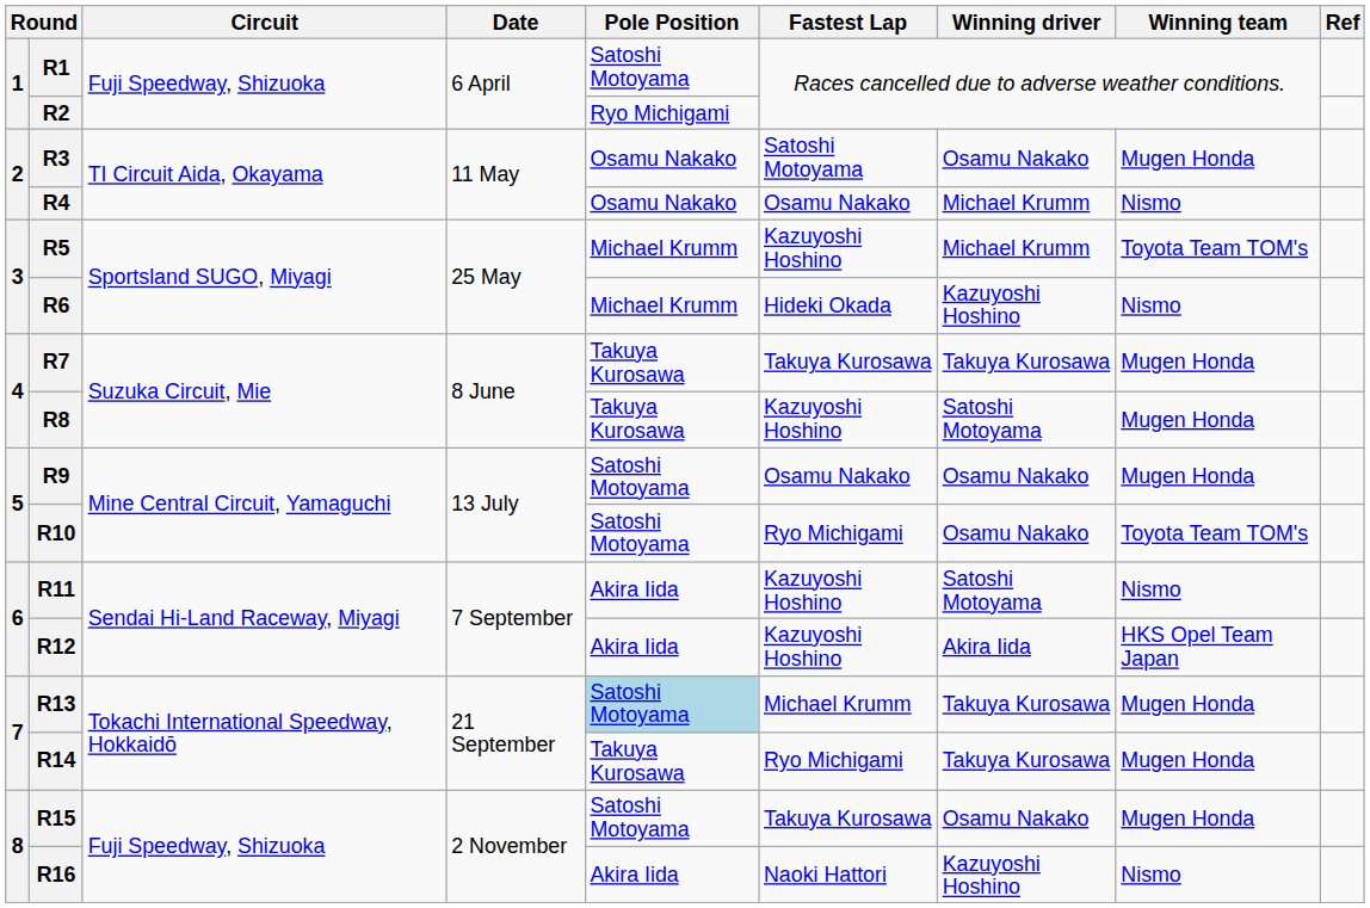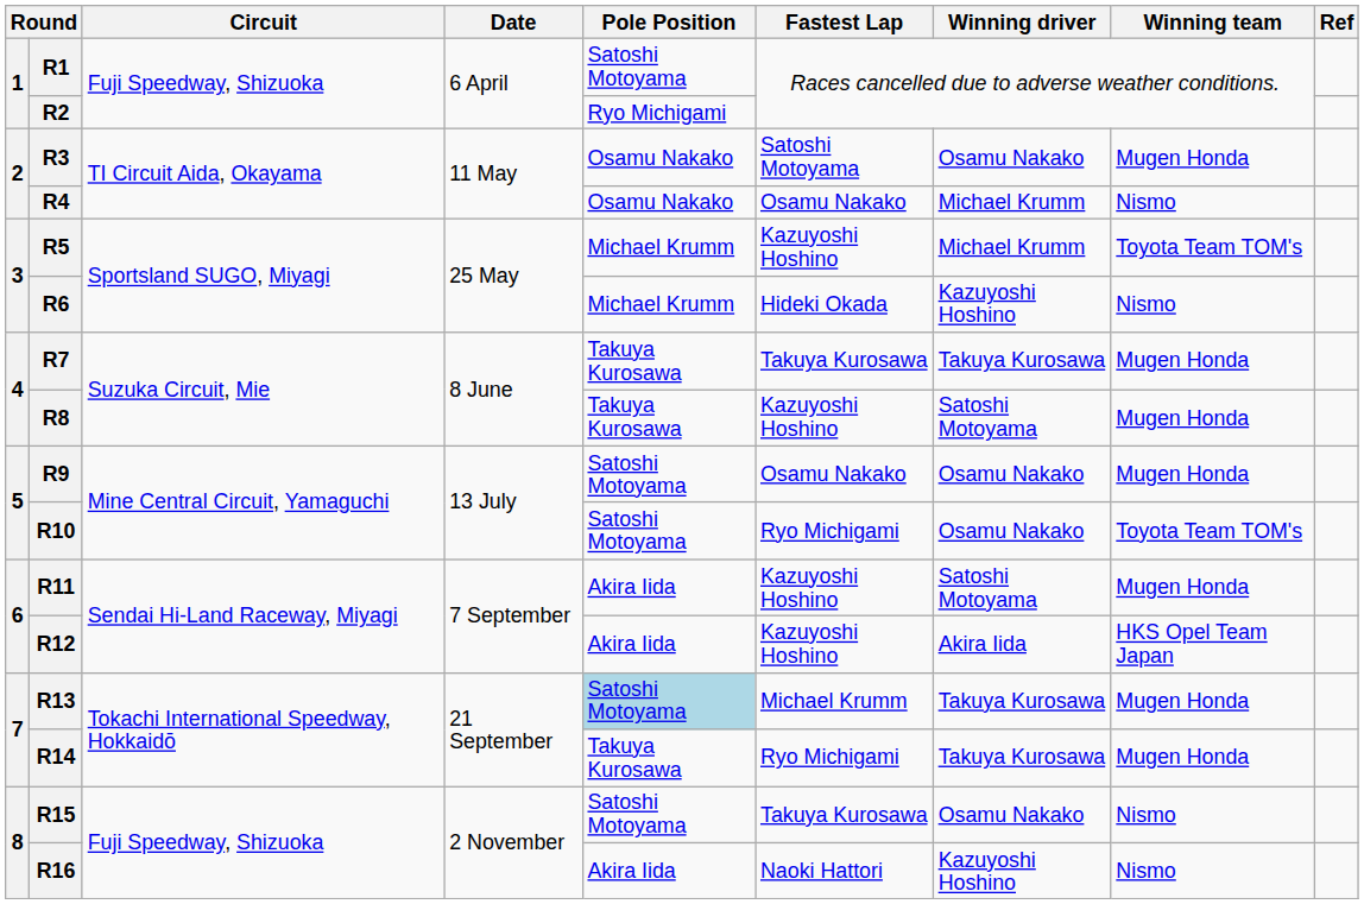 <table class="wikitable" style="font-size: 85%">
 <tr>
 <th colspan=2>Round</th>
 <th>Circuit</th>
 <th>Date</th>
 <th>Pole Position</th>
 <th>Fastest Lap</th>
 <th>Winning driver</th>
 <th>Winning team</th>
 <th>Ref</th>
 </tr>
 <tr>
 <th rowspan=2>1</th>
 <th>R1</th>
 <td rowspan=2> <a href='#'>Fuji Speedway</a>, <a href='#'>Shizuoka</a></td>
 <td rowspan=2>6 April</td>
 <td> <a href='#'>Satoshi Motoyama</a></td>
 <td rowspan=2 colspan=3 align=center><em>Races cancelled due to adverse weather conditions.</em></td>
 <td></td>
 </tr>
 <tr>
 <th>R2</th>
 <td> <a href='#'>Ryo Michigami</a></td>
 <td></td>
 </tr>
 <tr>
 <th rowspan=2>2</th>
 <th>R3</th>
 <td rowspan=2> <a href='#'>TI Circuit Aida</a>, <a href='#'>Okayama</a></td>
 <td rowspan=2>11 May</td>
 <td> <a href='#'>Osamu Nakako</a></td>
 <td> <a href='#'>Satoshi Motoyama</a></td>
 <td> <a href='#'>Osamu Nakako</a></td>
 <td><a href='#'>Mugen Honda</a></td>
 <td></td>
 </tr>
 <tr>
 <th>R4</th>
 <td> <a href='#'>Osamu Nakako</a></td>
 <td> <a href='#'>Osamu Nakako</a></td>
 <td> <a href='#'>Michael Krumm</a></td>
 <td><a href='#'>Nismo</a></td>
 <td></td>
 </tr>
 <tr>
 <th rowspan=2>3</th>
 <th>R5</th>
 <td rowspan=2> <a href='#'>Sportsland SUGO</a>, <a href='#'>Miyagi</a></td>
 <td rowspan=2>25 May</td>
 <td> <a href='#'>Michael Krumm</a></td>
 <td> <a href='#'>Kazuyoshi Hoshino</a></td>
 <td> <a href='#'>Michael Krumm</a></td>
 <td><a href='#'>Toyota Team TOM's</a></td>
 <td></td>
 </tr>
 <tr>
 <th>R6</th>
 <td> <a href='#'>Michael Krumm</a></td>
 <td> <a href='#'>Hideki Okada</a></td>
 <td> <a href='#'>Kazuyoshi Hoshino</a></td>
 <td><a href='#'>Nismo</a></td>
 <td></td>
 </tr>
 <tr>
 <th rowspan=2>4</th>
 <th>R7</th>
 <td rowspan=2> <a href='#'>Suzuka Circuit</a>, <a href='#'>Mie</a></td>
 <td rowspan=2>8 June</td>
 <td> <a href='#'>Takuya Kurosawa</a></td>
 <td> <a href='#'>Takuya Kurosawa</a></td>
 <td> <a href='#'>Takuya Kurosawa</a></td>
 <td><a href='#'>Mugen Honda</a></td>
 <td></td>
 </tr>
 <tr>
 <th>R8</th>
 <td> <a href='#'>Takuya Kurosawa</a></td>
 <td> <a href='#'>Kazuyoshi Hoshino</a></td>
 <td> <a href='#'>Satoshi Motoyama</a></td>
 <td><a href='#'>Mugen Honda</a></td>
 <td></td>
 </tr>
 <tr>
 <th rowspan=2>5</th>
 <th>R9</th>
 <td rowspan=2> <a href='#'>Mine Central Circuit</a>, <a href='#'>Yamaguchi</a></td>
 <td rowspan=2>13 July</td>
 <td> <a href='#'>Satoshi Motoyama</a></td>
 <td> <a href='#'>Osamu Nakako</a></td>
 <td> <a href='#'>Osamu Nakako</a></td>
 <td><a href='#'>Mugen Honda</a></td>
 <td></td>
 </tr>
 <tr>
 <th>R10</th>
 <td> <a href='#'>Satoshi Motoyama</a></td>
 <td> <a href='#'>Ryo Michigami</a></td>
 <td> <a href='#'>Osamu Nakako</a></td>
 <td><a href='#'>Toyota Team TOM's</a></td>
 <td></td>
 </tr>
 <tr>
 <th rowspan=2>6</th>
 <th>R11</th>
 <td rowspan=2> <a href='#'>Sendai Hi-Land Raceway</a>, <a href='#'>Miyagi</a></td>
 <td rowspan=2>7 September</td>
 <td> <a href='#'>Akira Iida</a></td>
 <td> <a href='#'>Kazuyoshi Hoshino</a></td>
 <td> <a href='#'>Satoshi Motoyama</a></td>
-<td><a href='#'>Nismo</a></td>
+<td><a href='#'>Mugen Honda</a></td>
 <td></td>
 </tr>
 <tr>
 <th>R12</th>
 <td> <a href='#'>Akira Iida</a></td>
 <td> <a href='#'>Kazuyoshi Hoshino</a></td>
 <td> <a href='#'>Akira Iida</a></td>
 <td><a href='#'>HKS Opel Team Japan</a></td>
 <td></td>
 </tr>
 <tr>
 <th rowspan=2>7</th>
 <th>R13</th>
 <td rowspan=2> <a href='#'>Tokachi International Speedway</a>, <a href='#'>Hokkaidō</a></td>
 <td rowspan=2>21 September</td>
 <td style="background: lightblue;"> <a href='#'>Satoshi Motoyama</a></td>
 <td> <a href='#'>Michael Krumm</a></td>
 <td> <a href='#'>Takuya Kurosawa</a></td>
 <td><a href='#'>Mugen Honda</a></td>
 <td></td>
 </tr>
 <tr>
 <th>R14</th>
 <td> <a href='#'>Takuya Kurosawa</a></td>
 <td> <a href='#'>Ryo Michigami</a></td>
 <td> <a href='#'>Takuya Kurosawa</a></td>
 <td><a href='#'>Mugen Honda</a></td>
 <td></td>
 </tr>
 <tr>
 <th rowspan=2>8</th>
 <th>R15</th>
 <td rowspan=2> <a href='#'>Fuji Speedway</a>, <a href='#'>Shizuoka</a></td>
 <td rowspan=2>2 November</td>
 <td> <a href='#'>Satoshi Motoyama</a></td>
 <td> <a href='#'>Takuya Kurosawa</a></td>
 <td> <a href='#'>Osamu Nakako</a></td>
-<td><a href='#'>Mugen Honda</a></td>
+<td><a href='#'>Nismo</a></td>
 <td></td>
 </tr>
 <tr>
 <th>R16</th>
 <td> <a href='#'>Akira Iida</a></td>
 <td> <a href='#'>Naoki Hattori</a></td>
 <td> <a href='#'>Kazuyoshi Hoshino</a></td>
 <td><a href='#'>Nismo</a></td>
 <td></td>
 </tr>
 </table>
